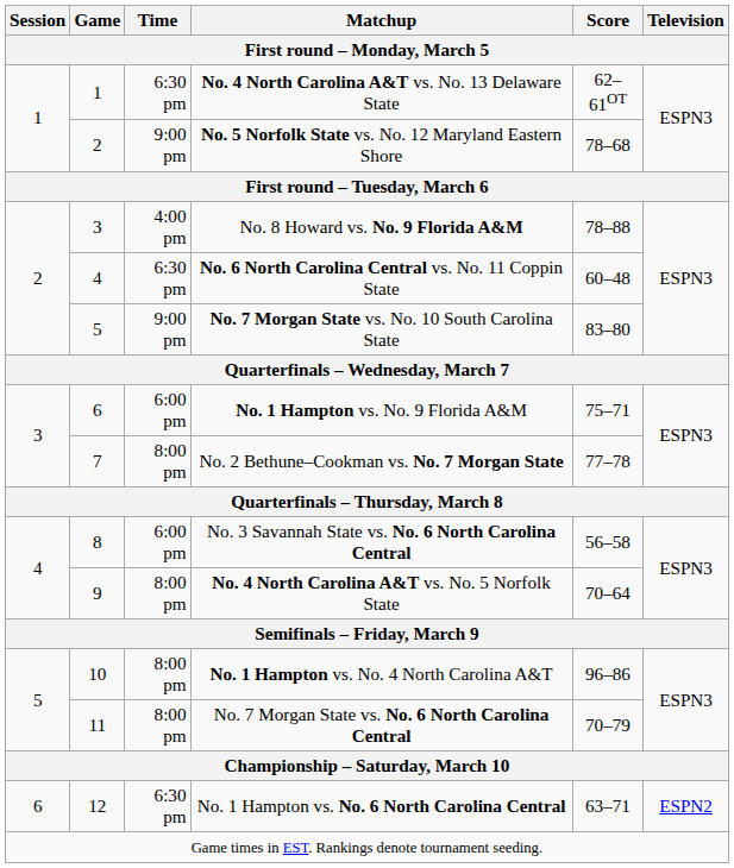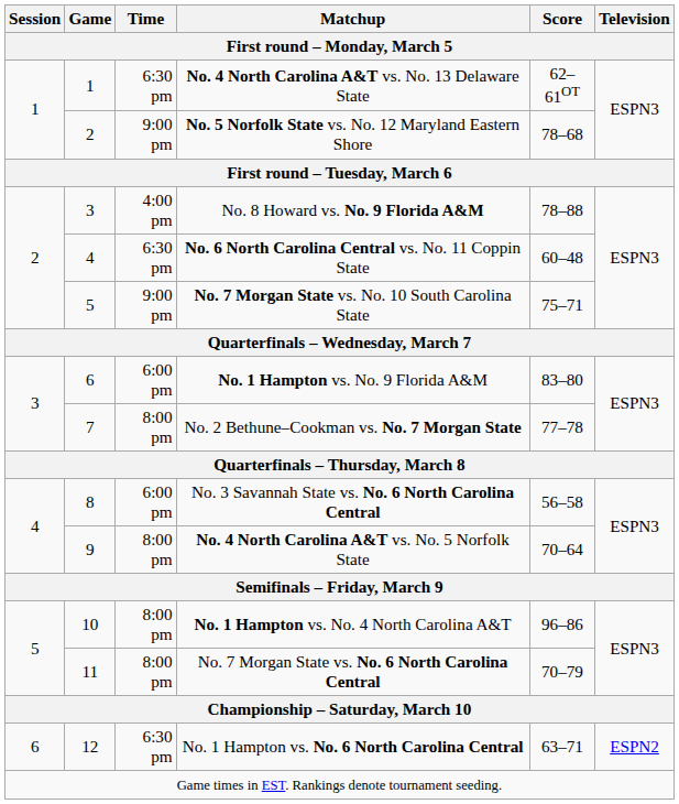 <table class="wikitable" style="font-size: 95%; text-align:center">
 <tr>
 <th>Session</th>
 <th>Game</th>
 <th>Time</th>
 <th>Matchup</th>
 <th>Score</th>
 <th>Television</th>
 </tr>
 <tr>
 <th colspan=6>First round – Monday, March 5</th>
 </tr>
 <tr>
 <td rowspan=2>1</td>
 <td>1</td>
 <td align=right>6:30 pm</td>
 <td><strong>No. 4 North Carolina A&T</strong> vs. No. 13 Delaware State</td>
 <td>62–61<sup>OT</sup></td>
 <td rowspan=2>ESPN3</td>
 </tr>
 <tr>
 <td>2</td>
 <td align=right>9:00 pm</td>
 <td><strong>No. 5 Norfolk State</strong> vs. No. 12 Maryland Eastern Shore</td>
 <td>78–68</td>
 </tr>
 <tr>
 <th colspan=6>First round – Tuesday, March 6</th>
 </tr>
 <tr>
 <td rowspan=3>2</td>
 <td>3</td>
 <td align=right>4:00 pm</td>
 <td>No. 8 Howard vs. <strong>No. 9 Florida A&M</strong></td>
 <td>78–88</td>
 <td rowspan=3>ESPN3</td>
 </tr>
 <tr>
 <td>4</td>
 <td align=right>6:30 pm</td>
 <td><strong>No. 6 North Carolina Central</strong> vs. No. 11 Coppin State</td>
 <td>60–48</td>
 </tr>
 <tr>
 <td>5</td>
 <td align=right>9:00 pm</td>
 <td><strong>No. 7 Morgan State</strong> vs. No. 10 South Carolina State</td>
-<td>83–80</td>
+<td>75–71</td>
 </tr>
 <tr>
 <th colspan=6>Quarterfinals – Wednesday, March 7</th>
 </tr>
 <tr>
 <td rowspan=2>3</td>
 <td>6</td>
 <td align=right>6:00 pm</td>
 <td><strong>No. 1 Hampton</strong> vs. No. 9 Florida A&M</td>
-<td>75–71</td>
+<td>83–80</td>
 <td rowspan=2>ESPN3</td>
 </tr>
 <tr>
 <td>7</td>
 <td align=right>8:00 pm</td>
 <td>No. 2 Bethune–Cookman vs. <strong>No. 7 Morgan State</strong></td>
 <td>77–78</td>
 </tr>
 <tr>
 <th colspan=6>Quarterfinals – Thursday, March 8</th>
 </tr>
 <tr>
 <td rowspan=2>4</td>
 <td>8</td>
 <td align=right>6:00 pm</td>
 <td>No. 3 Savannah State vs. <strong>No. 6 North Carolina Central</strong></td>
 <td>56–58</td>
 <td rowspan=2>ESPN3</td>
 </tr>
 <tr>
 <td>9</td>
 <td align=right>8:00 pm</td>
 <td><strong>No. 4 North Carolina A&T</strong> vs. No. 5 Norfolk State</td>
 <td>70–64</td>
 </tr>
 <tr>
 <th colspan=6>Semifinals – Friday, March 9</th>
 </tr>
 <tr>
 <td rowspan=2>5</td>
 <td>10</td>
 <td align=right>8:00 pm</td>
 <td><strong>No. 1 Hampton</strong> vs. No. 4 North Carolina A&T</td>
 <td>96–86</td>
 <td rowspan=2>ESPN3</td>
 </tr>
 <tr>
 <td>11</td>
 <td align=right>8:00 pm</td>
 <td>No. 7 Morgan State vs. <strong>No. 6 North Carolina Central</strong></td>
 <td>70–79</td>
 </tr>
 <tr>
 <th colspan=6>Championship – Saturday, March 10</th>
 </tr>
 <tr>
 <td rowspan=1>6</td>
 <td>12</td>
 <td align=right>6:30 pm</td>
 <td>No. 1 Hampton vs. <strong>No. 6 North Carolina Central</strong></td>
 <td>63–71</td>
 <td rowspan=1><a href='#'>ESPN2</a></td>
 </tr>
 <tr>
 <td colspan=6><small>Game times in <a href='#'>EST</a>. Rankings denote tournament seeding.</small></td>
 </tr>
 </table>
